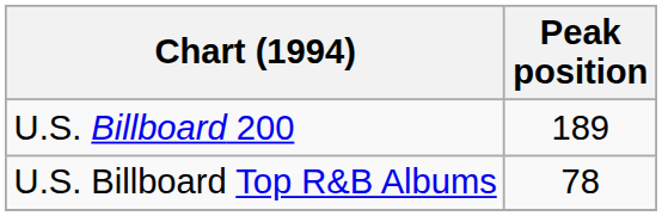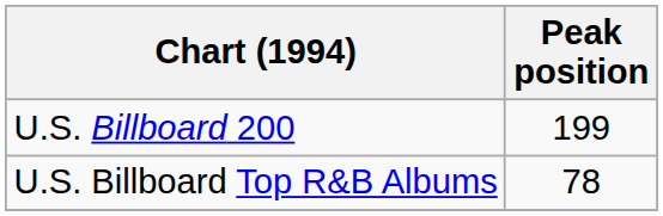 <table class="wikitable">
 <tr>
 <th>Chart (1994)</th>
 <th>Peak<br>position</th>
 </tr>
 <tr>
 <td>U.S. <a href='#'><em>Billboard</em> 200</a></td>
-<td align="center">189</td>
+<td align="center">199</td>
 </tr>
 <tr>
 <td>U.S. Billboard <a href='#'>Top R&B Albums</a></td>
 <td align="center">78</td>
 </tr>
 <tr>
 </tr>
 </table>
